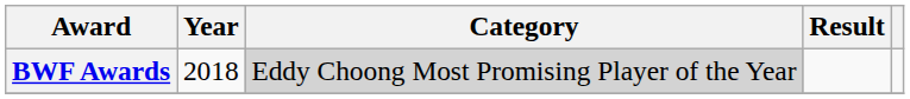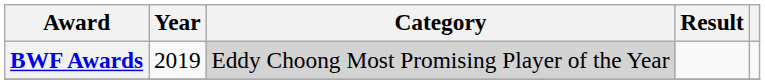 <table class="wikitable plainrowheaders sortable">
 <tr>
 <th scope="col">Award</th>
 <th scope="col">Year</th>
 <th scope="col">Category</th>
 <th scope="col">Result</th>
 <th scope="col" class="unsortable"></th>
 </tr>
 <tr>
 <th scope="row"><a href='#'>BWF Awards</a></th>
-<td align="center">2018</td>
+<td align="center">2019</td>
 <td style="background: lightgrey;">Eddy Choong Most Promising Player of the Year</td>
 <td></td>
 <td align="center"></td>
 </tr>
 <tr>
 </tr>
 </table>
